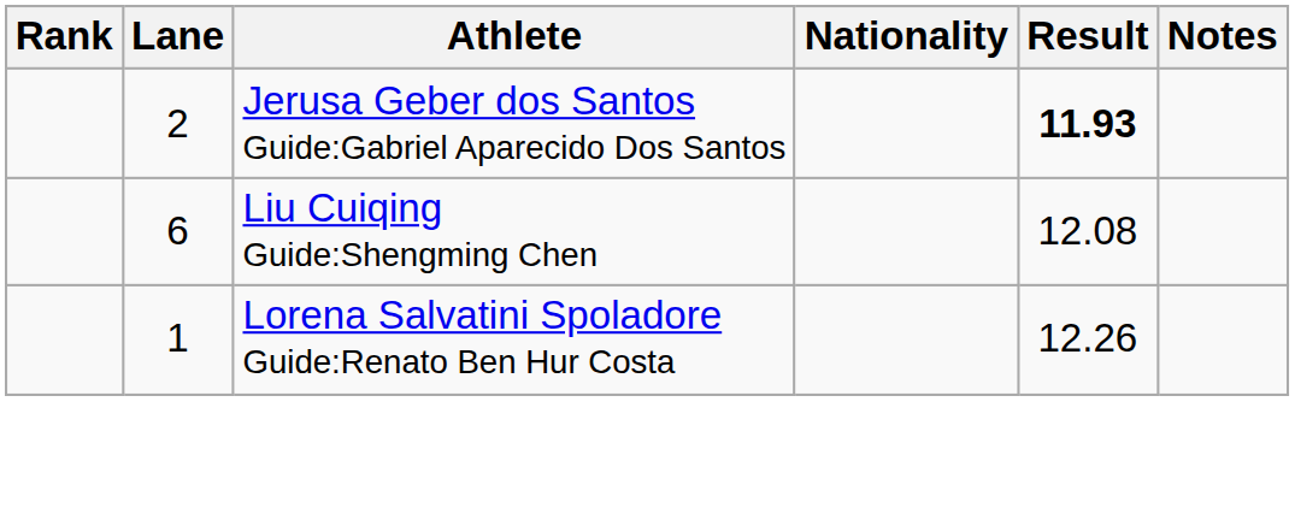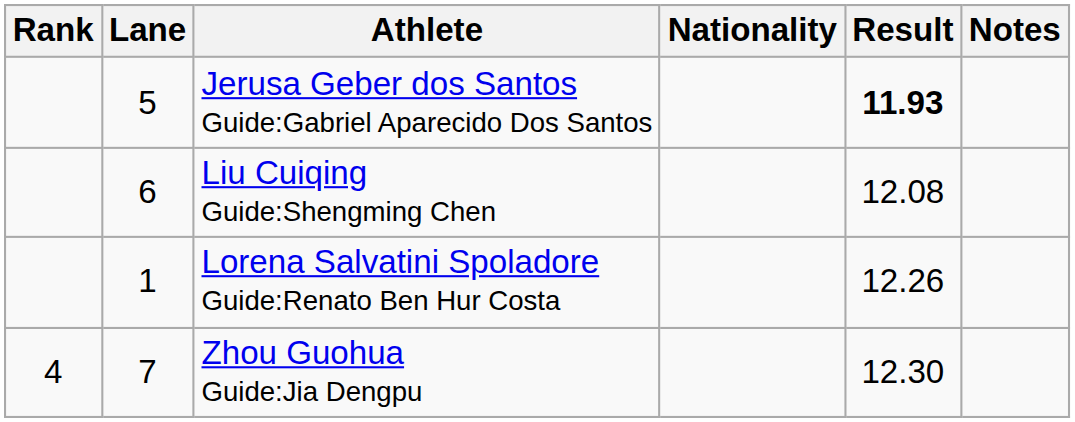 <table class="wikitable sortable" style="text-align:center">
 <tr>
 <th>Rank</th>
 <th>Lane</th>
 <th>Athlete</th>
 <th>Nationality</th>
 <th>Result</th>
 <th>Notes</th>
 </tr>
 <tr>
 <td></td>
-<td>2</td>
+<td>5</td>
 <td align=left><a href='#'>Jerusa Geber dos Santos</a> <br><small>Guide:Gabriel Aparecido Dos Santos</small></td>
 <td align=left></td>
 <td><strong>11.93</strong></td>
 <td></td>
 </tr>
 <tr>
 <td></td>
 <td>6</td>
 <td align=left><a href='#'>Liu Cuiqing</a> <br><small>Guide:Shengming Chen</small></td>
 <td align=left></td>
 <td>12.08</td>
 <td></td>
 </tr>
 <tr>
 <td></td>
 <td>1</td>
 <td align=left><a href='#'>Lorena Salvatini Spoladore</a> <br><small>Guide:Renato Ben Hur Costa</small></td>
 <td align=left></td>
 <td>12.26</td>
 <td></td>
 </tr>
+<tr>
+<td>4</td>
+<td>7</td>
+<td align=left><a href='#'>Zhou Guohua</a> <br><small>Guide:Jia Dengpu</small></td>
+<td align=left></td>
+<td>12.30</td>
+<td></td>
+</tr>
 </table>
